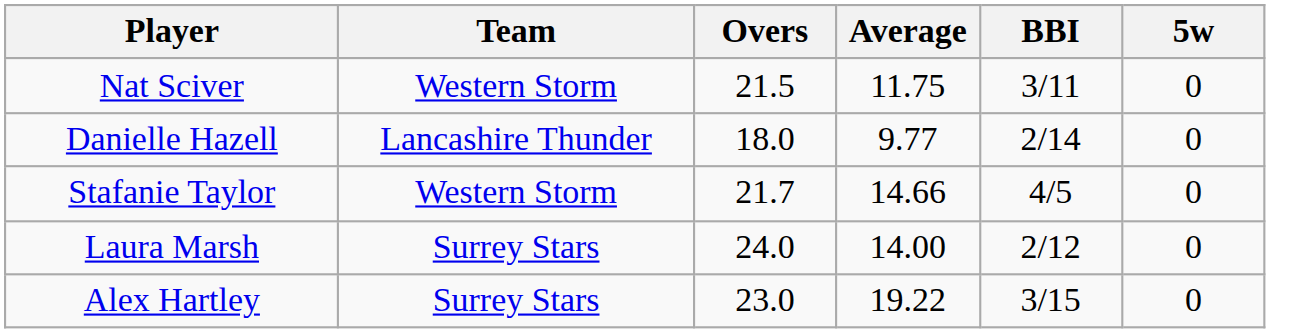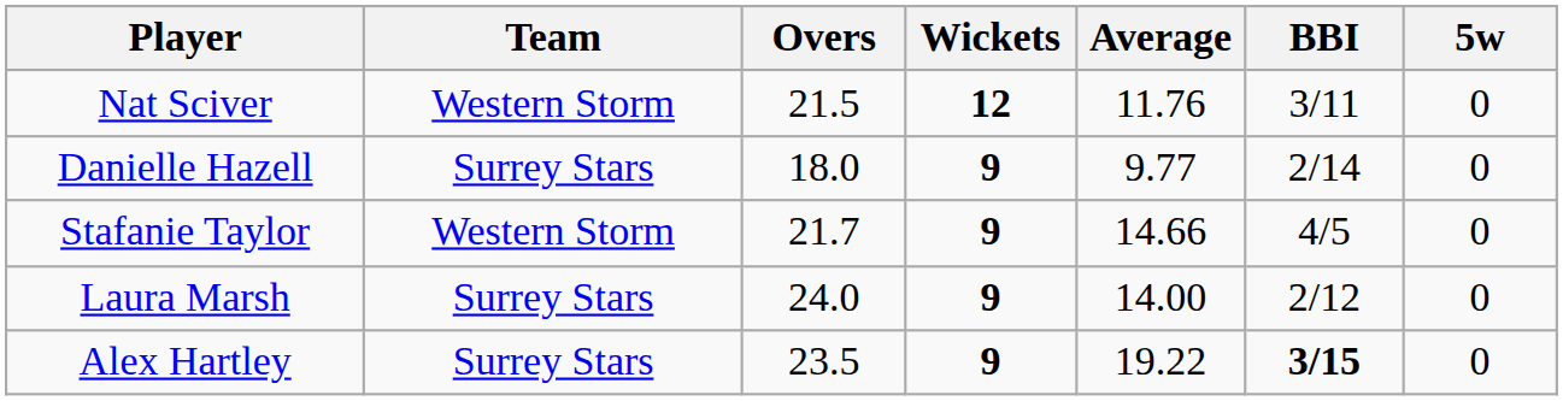 <table class="wikitable" style="text-align:center">
 <tr>
 <th width=150>Player</th>
 <th width=160>Team</th>
 <th width=60>Overs</th>
+<th width=60>Wickets</th>
 <th width=60>Average</th>
 <th width=60>BBI</th>
 <th width=60>5w</th>
 </tr>
 <tr>
 <td><a href='#'>Nat Sciver</a></td>
 <td><a href='#'>Western Storm</a></td>
 <td>21.5</td>
-<td>11.75</td>
+<td><strong>12</strong></td>
+<td>11.76</td>
 <td>3/11</td>
 <td>0</td>
 </tr>
 <tr>
 <td><a href='#'>Danielle Hazell</a></td>
-<td><a href='#'>Lancashire Thunder</a></td>
+<td><a href='#'>Surrey Stars</a></td>
 <td>18.0</td>
+<td><strong>9</strong></td>
 <td>9.77</td>
 <td>2/14</td>
 <td>0</td>
 </tr>
 <tr>
 <td><a href='#'>Stafanie Taylor</a></td>
 <td><a href='#'>Western Storm</a></td>
 <td>21.7</td>
+<td><strong>9</strong></td>
 <td>14.66</td>
 <td>4/5</td>
 <td>0</td>
 </tr>
 <tr>
 <td><a href='#'>Laura Marsh</a></td>
 <td><a href='#'>Surrey Stars</a></td>
 <td>24.0</td>
+<td><strong>9</strong></td>
 <td>14.00</td>
 <td>2/12</td>
 <td>0</td>
 </tr>
 <tr>
 <td><a href='#'>Alex Hartley</a></td>
 <td><a href='#'>Surrey Stars</a></td>
-<td>23.0</td>
+<td>23.5</td>
+<td><strong>9</strong></td>
 <td>19.22</td>
-<td>3/15</td>
+<td><strong>3/15</strong></td>
 <td>0</td>
 </tr>
 </table>
